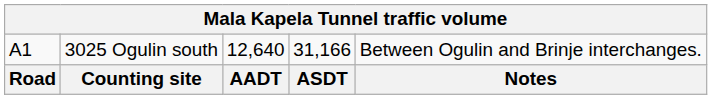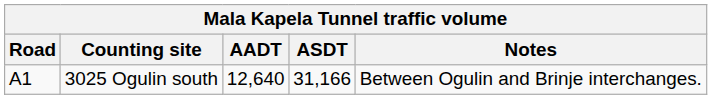 <table class="wikitable">
 <tr>
 <td colspan=5 bgcolor="#f2f2f2" align=center style=margin-top:15><strong>Mala Kapela Tunnel traffic volume</strong></td>
+</tr>
+<tr>
+<td align=center bgcolor="#f2f2f2"><strong>Road</strong></td>
+<td align=center bgcolor="#f2f2f2"><strong>Counting site</strong></td>
+<td align=center bgcolor="#f2f2f2"><strong>AADT</strong></td>
+<td align=center bgcolor="#f2f2f2"><strong>ASDT</strong></td>
+<td align=center bgcolor="#f2f2f2"><strong>Notes</strong></td>
 </tr>
 <tr>
 <td> A1</td>
 <td>3025 Ogulin south</td>
 <td align=center>12,640</td>
 <td align=center>31,166</td>
 <td>Between Ogulin and Brinje interchanges.</td>
 </tr>
-<tr>
-<td align=center bgcolor="#f2f2f2"><strong>Road</strong></td>
-<td align=center bgcolor="#f2f2f2"><strong>Counting site</strong></td>
-<td align=center bgcolor="#f2f2f2"><strong>AADT</strong></td>
-<td align=center bgcolor="#f2f2f2"><strong>ASDT</strong></td>
-<td align=center bgcolor="#f2f2f2"><strong>Notes</strong></td>
-</tr>
 </table>
